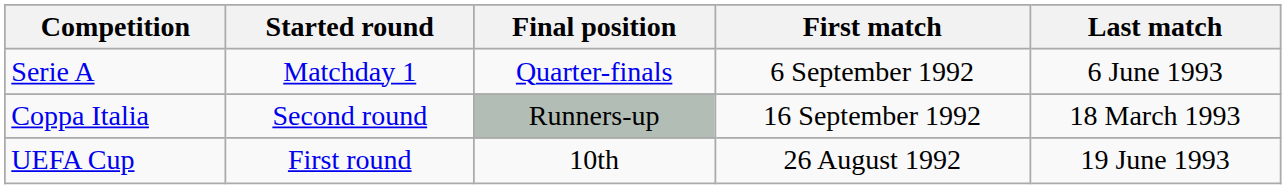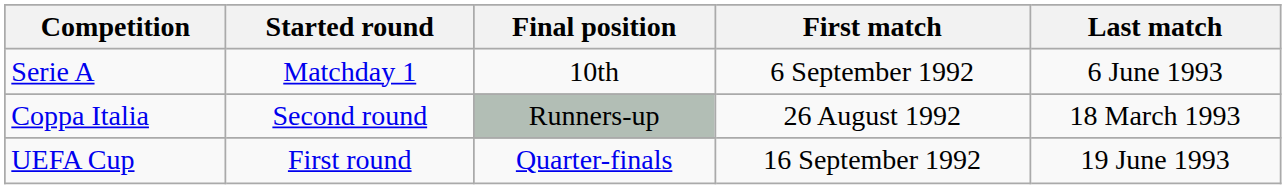 <table class=wikitable style="text-align:center; width:730px">
 <tr>
 <th style=text-align:center; width:150px;>Competition</th>
 <th style=text-align:center; width:100px;>Started round</th>
 <th style=text-align:center; width:100px;>Final position</th>
 <th style=text-align:center; width:150px;>First match</th>
 <th style=text-align:center; width:140px;>Last match</th>
 </tr>
 <tr>
 <td style=text-align:left;><a href='#'>Serie A</a></td>
 <td><a href='#'>Matchday 1</a></td>
-<td><a href='#'>Quarter-finals</a></td>
+<td>10th</td>
 <td>6 September 1992</td>
 <td>6 June 1993</td>
 </tr>
 <tr>
 <td style=text-align:left;><a href='#'>Coppa Italia</a></td>
 <td><a href='#'>Second round</a></td>
 <td style=background:#B2BEB5;>Runners-up</td>
-<td>16 September 1992</td>
+<td>26 August 1992</td>
 <td>18 March 1993</td>
 </tr>
 <tr>
 <td style=text-align:left;><a href='#'>UEFA Cup</a></td>
 <td><a href='#'>First round</a></td>
-<td>10th</td>
-<td>26 August 1992</td>
+<td><a href='#'>Quarter-finals</a></td>
+<td>16 September 1992</td>
 <td>19 June 1993</td>
 </tr>
 </table>
